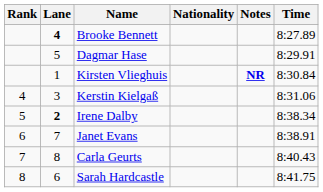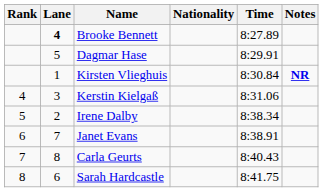 <table class="wikitable sortable" style="text-align:center">
 <tr>
 <th>Rank</th>
 <th>Lane</th>
 <th>Name</th>
 <th>Nationality</th>
+<th>Time</th>
 <th>Notes</th>
-<th>Time</th>
 </tr>
 <tr>
 <td></td>
 <td><strong>4</strong></td>
 <td align=left><a href='#'>Brooke Bennett</a></td>
 <td align=left></td>
+<td>8:27.89</td>
 <td></td>
-<td>8:27.89</td>
 </tr>
 <tr>
 <td></td>
 <td>5</td>
 <td align=left><a href='#'>Dagmar Hase</a></td>
 <td align=left></td>
+<td>8:29.91</td>
 <td></td>
-<td>8:29.91</td>
 </tr>
 <tr>
 <td></td>
 <td>1</td>
 <td align=left><a href='#'>Kirsten Vlieghuis</a></td>
 <td align=left></td>
+<td>8:30.84</td>
 <td><strong><a href='#'>NR</a></strong></td>
-<td>8:30.84</td>
 </tr>
 <tr>
 <td>4</td>
 <td>3</td>
 <td align=left><a href='#'>Kerstin Kielgaß</a></td>
 <td align=left></td>
+<td>8:31.06</td>
 <td></td>
-<td>8:31.06</td>
 </tr>
 <tr>
 <td>5</td>
-<td><strong>2</strong></td>
+<td>2</td>
 <td align=left><a href='#'>Irene Dalby</a></td>
 <td align=left></td>
+<td>8:38.34</td>
 <td></td>
-<td>8:38.34</td>
 </tr>
 <tr>
 <td>6</td>
 <td>7</td>
 <td align=left><a href='#'>Janet Evans</a></td>
 <td align=left></td>
+<td>8:38.91</td>
 <td></td>
-<td>8:38.91</td>
 </tr>
 <tr>
 <td>7</td>
 <td>8</td>
 <td align=left><a href='#'>Carla Geurts</a></td>
 <td align=left></td>
+<td>8:40.43</td>
 <td></td>
-<td>8:40.43</td>
 </tr>
 <tr>
 <td>8</td>
 <td>6</td>
 <td align=left><a href='#'>Sarah Hardcastle</a></td>
 <td align=left></td>
+<td>8:41.75</td>
 <td></td>
-<td>8:41.75</td>
 </tr>
 </table>
